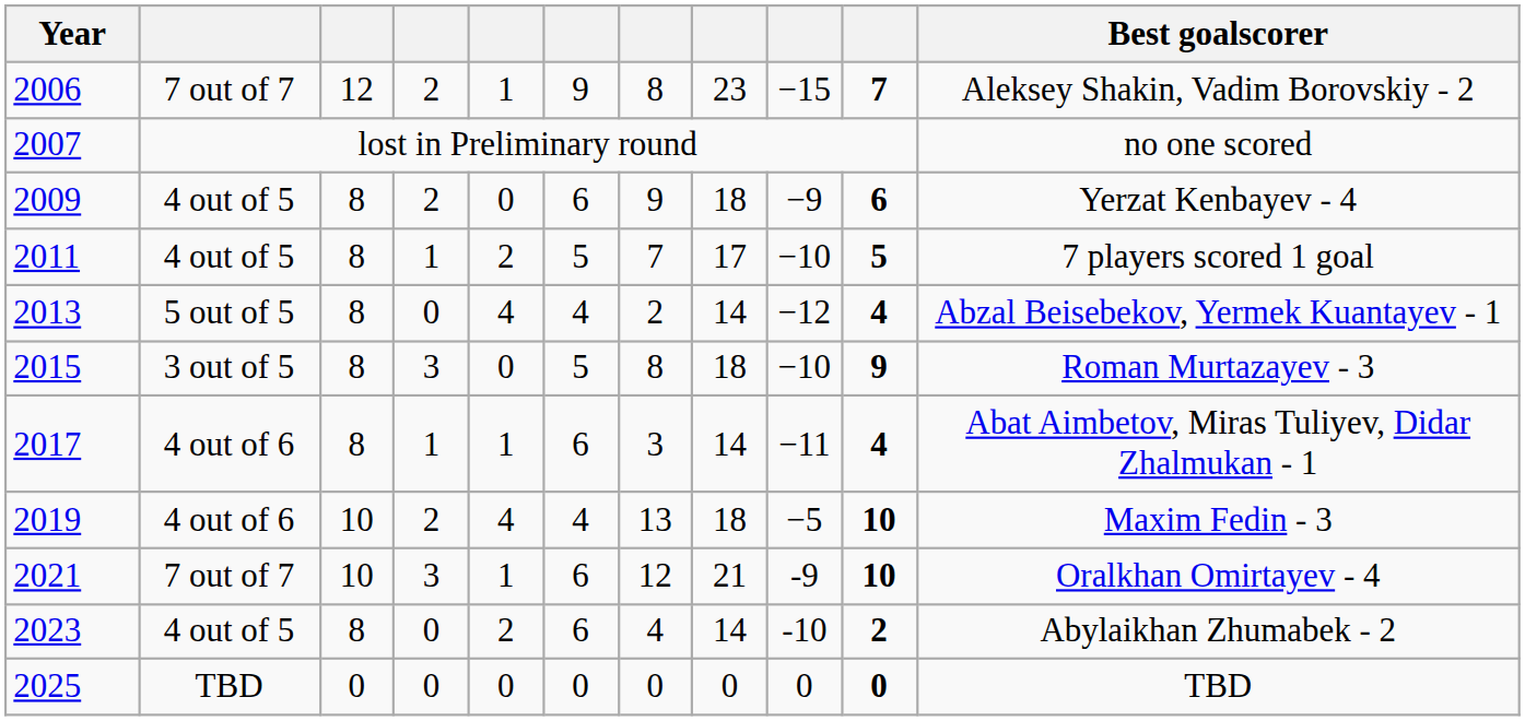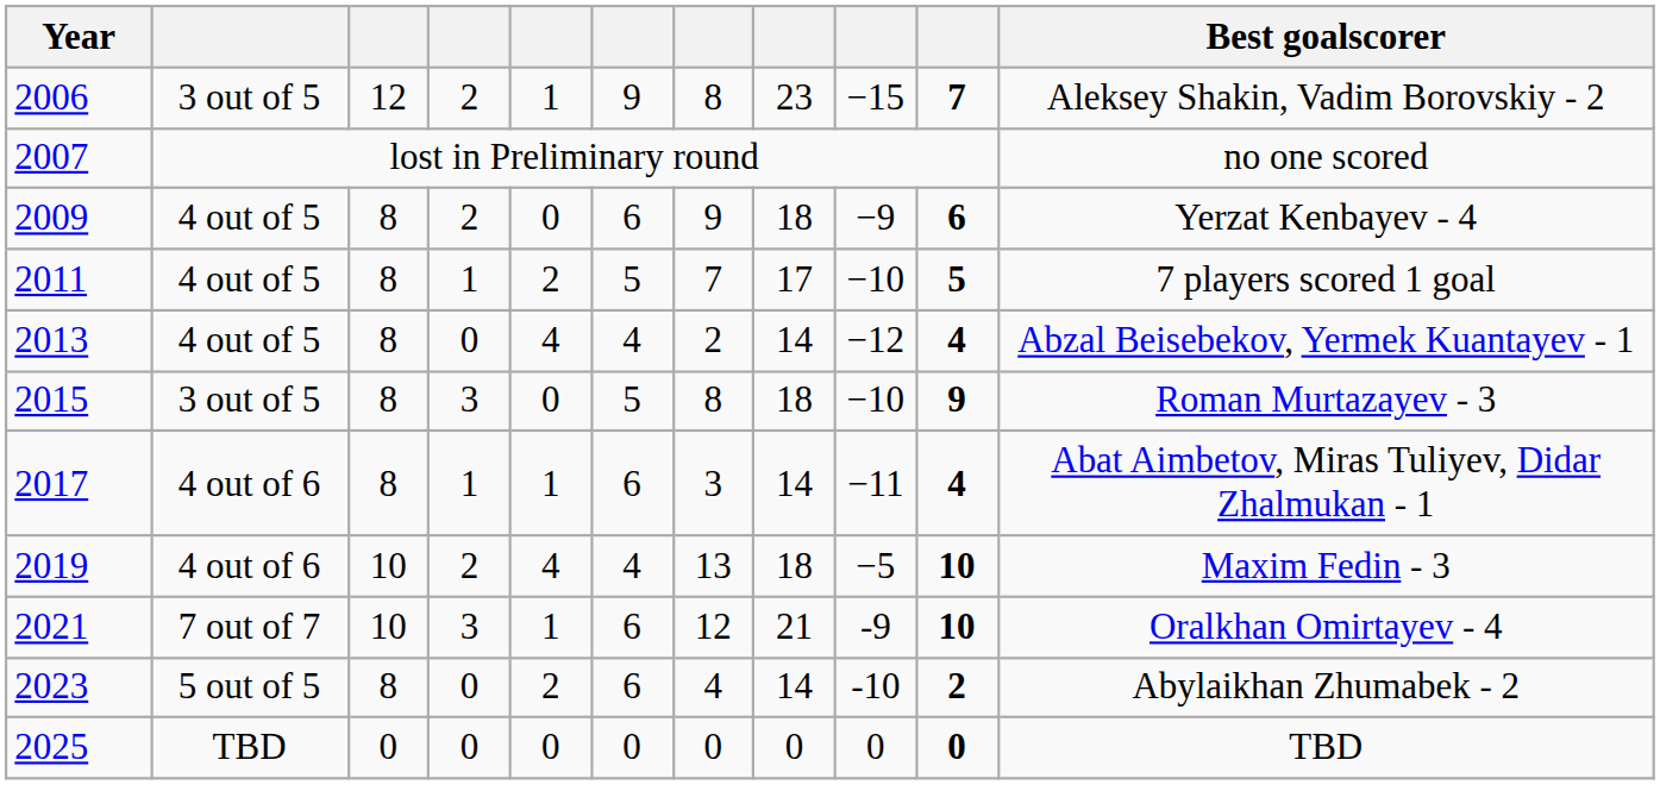 <table class="wikitable" style="text-align: center; font-size: 90%;">
 <tr>
 <th width=50>Year</th>
 <th width=70></th>
 <th width=25></th>
 <th width=25></th>
 <th width=25></th>
 <th width=25></th>
 <th width=25></th>
 <th width=25></th>
 <th width=25></th>
 <th width=25></th>
 <th width=250>Best goalscorer</th>
 </tr>
 <tr>
 <td align="left"><a href='#'>2006</a></td>
-<td>7 out of 7</td>
+<td>3 out of 5</td>
 <td>12</td>
 <td>2</td>
 <td>1</td>
 <td>9</td>
 <td>8</td>
 <td>23</td>
 <td>−15</td>
 <td><strong>7</strong></td>
 <td>Aleksey Shakin, Vadim Borovskiy - 2</td>
 </tr>
 <tr>
 <td align="left"><a href='#'>2007</a></td>
 <td colspan="9">lost in Preliminary round</td>
 <td>no one scored</td>
 </tr>
 <tr>
 <td align="left"><a href='#'>2009</a></td>
 <td>4 out of 5</td>
 <td>8</td>
 <td>2</td>
 <td>0</td>
 <td>6</td>
 <td>9</td>
 <td>18</td>
 <td>−9</td>
 <td><strong>6</strong></td>
 <td>Yerzat Kenbayev - 4</td>
 </tr>
 <tr>
 <td align="left"><a href='#'>2011</a></td>
 <td>4 out of 5</td>
 <td>8</td>
 <td>1</td>
 <td>2</td>
 <td>5</td>
 <td>7</td>
 <td>17</td>
 <td>−10</td>
 <td><strong>5</strong></td>
 <td>7 players scored 1 goal</td>
 </tr>
 <tr>
 <td align="left"><a href='#'>2013</a></td>
-<td>5 out of 5</td>
+<td>4 out of 5</td>
 <td>8</td>
 <td>0</td>
 <td>4</td>
 <td>4</td>
 <td>2</td>
 <td>14</td>
 <td>−12</td>
 <td><strong>4</strong></td>
 <td><a href='#'>Abzal Beisebekov</a>, <a href='#'>Yermek Kuantayev</a> - 1</td>
 </tr>
 <tr>
 <td align="left"><a href='#'>2015</a></td>
 <td>3 out of 5</td>
 <td>8</td>
 <td>3</td>
 <td>0</td>
 <td>5</td>
 <td>8</td>
 <td>18</td>
 <td>−10</td>
 <td><strong>9</strong></td>
 <td><a href='#'>Roman Murtazayev</a> - 3</td>
 </tr>
 <tr>
 <td align="left"><a href='#'>2017</a></td>
 <td>4 out of 6</td>
 <td>8</td>
 <td>1</td>
 <td>1</td>
 <td>6</td>
 <td>3</td>
 <td>14</td>
 <td>−11</td>
 <td><strong>4</strong></td>
 <td><a href='#'>Abat Aimbetov</a>, Miras Tuliyev, <a href='#'>Didar Zhalmukan</a> - 1</td>
 </tr>
 <tr>
 <td align="left"><a href='#'>2019</a></td>
 <td>4 out of 6</td>
 <td>10</td>
 <td>2</td>
 <td>4</td>
 <td>4</td>
 <td>13</td>
 <td>18</td>
 <td>−5</td>
 <td><strong>10</strong></td>
 <td><a href='#'>Maxim Fedin</a> - 3</td>
 </tr>
 <tr>
 <td align="left"><a href='#'>2021</a></td>
 <td>7 out of 7</td>
 <td>10</td>
 <td>3</td>
 <td>1</td>
 <td>6</td>
 <td>12</td>
 <td>21</td>
 <td>-9</td>
 <td><strong>10</strong></td>
 <td><a href='#'>Oralkhan Omirtayev</a> - 4</td>
 </tr>
 <tr>
 <td align="left"><a href='#'>2023</a></td>
-<td>4 out of 5</td>
+<td>5 out of 5</td>
 <td>8</td>
 <td>0</td>
 <td>2</td>
 <td>6</td>
 <td>4</td>
 <td>14</td>
 <td>-10</td>
 <td><strong>2</strong></td>
 <td>Abylaikhan Zhumabek - 2</td>
 </tr>
 <tr>
 <td align="left"><a href='#'>2025</a></td>
 <td>TBD</td>
 <td>0</td>
 <td>0</td>
 <td>0</td>
 <td>0</td>
 <td>0</td>
 <td>0</td>
 <td>0</td>
 <td><strong>0</strong></td>
 <td>TBD</td>
 </tr>
 </table>
